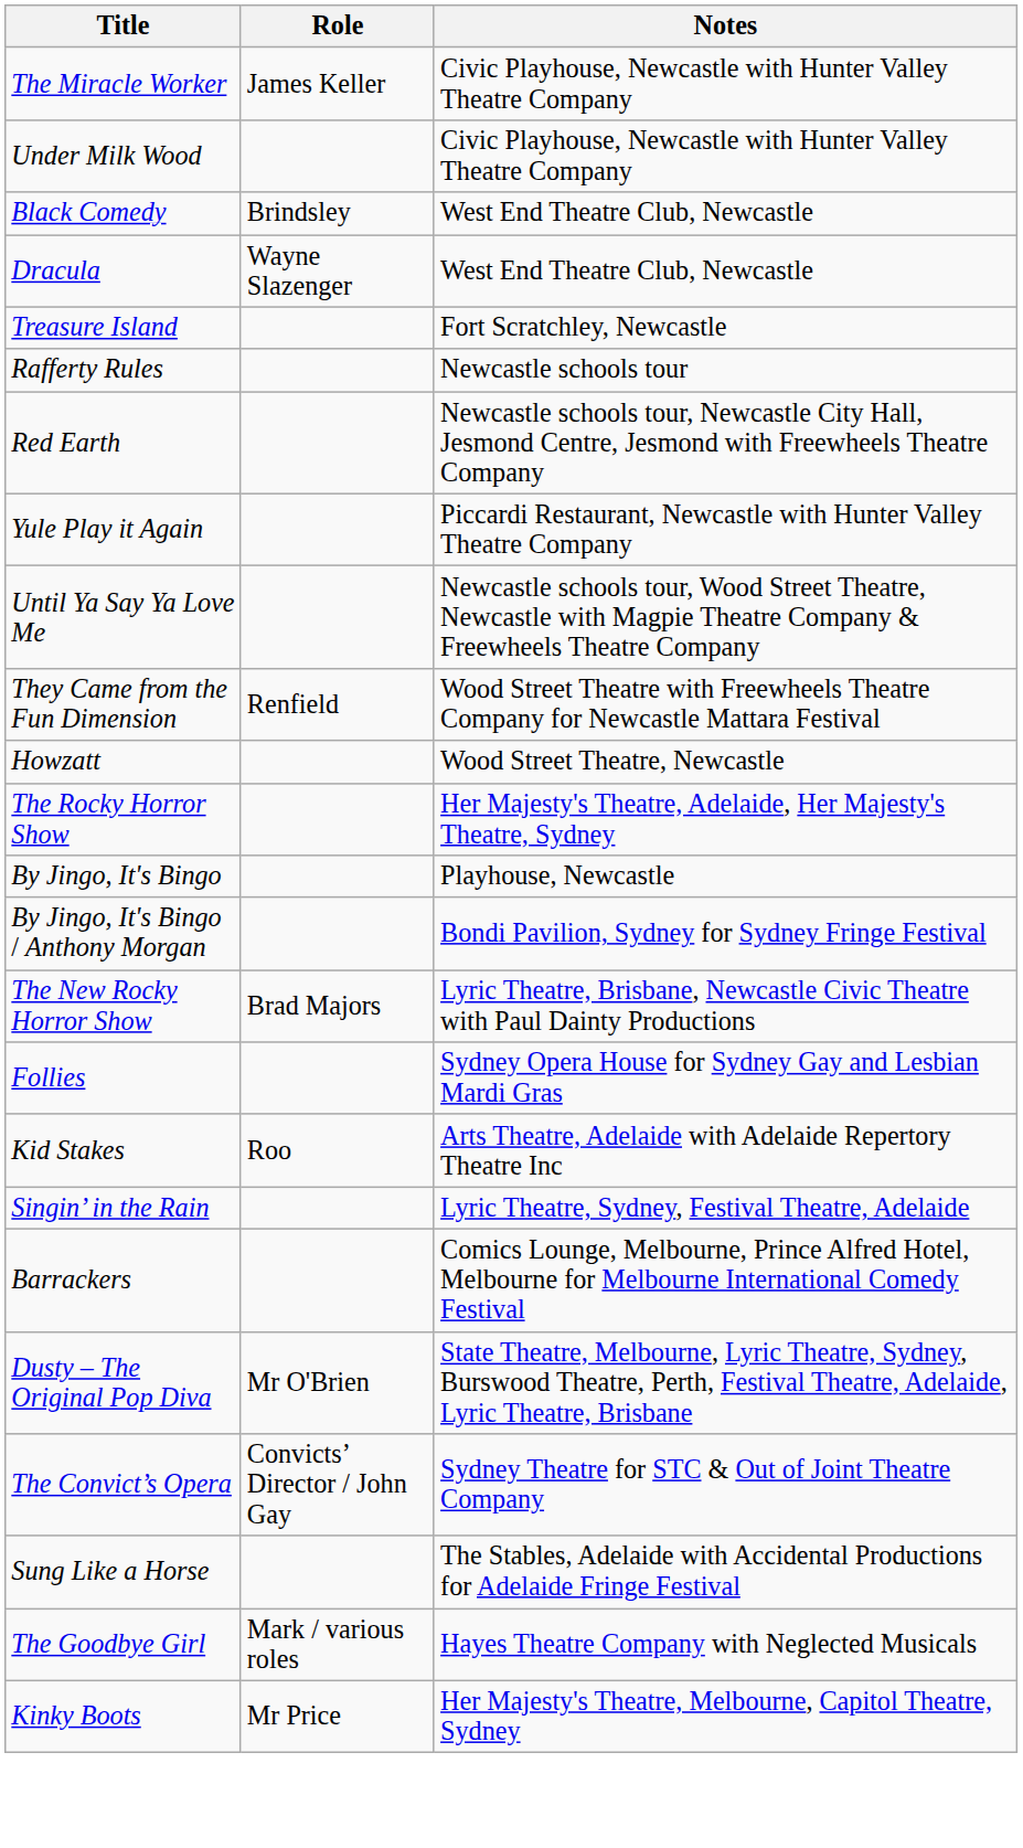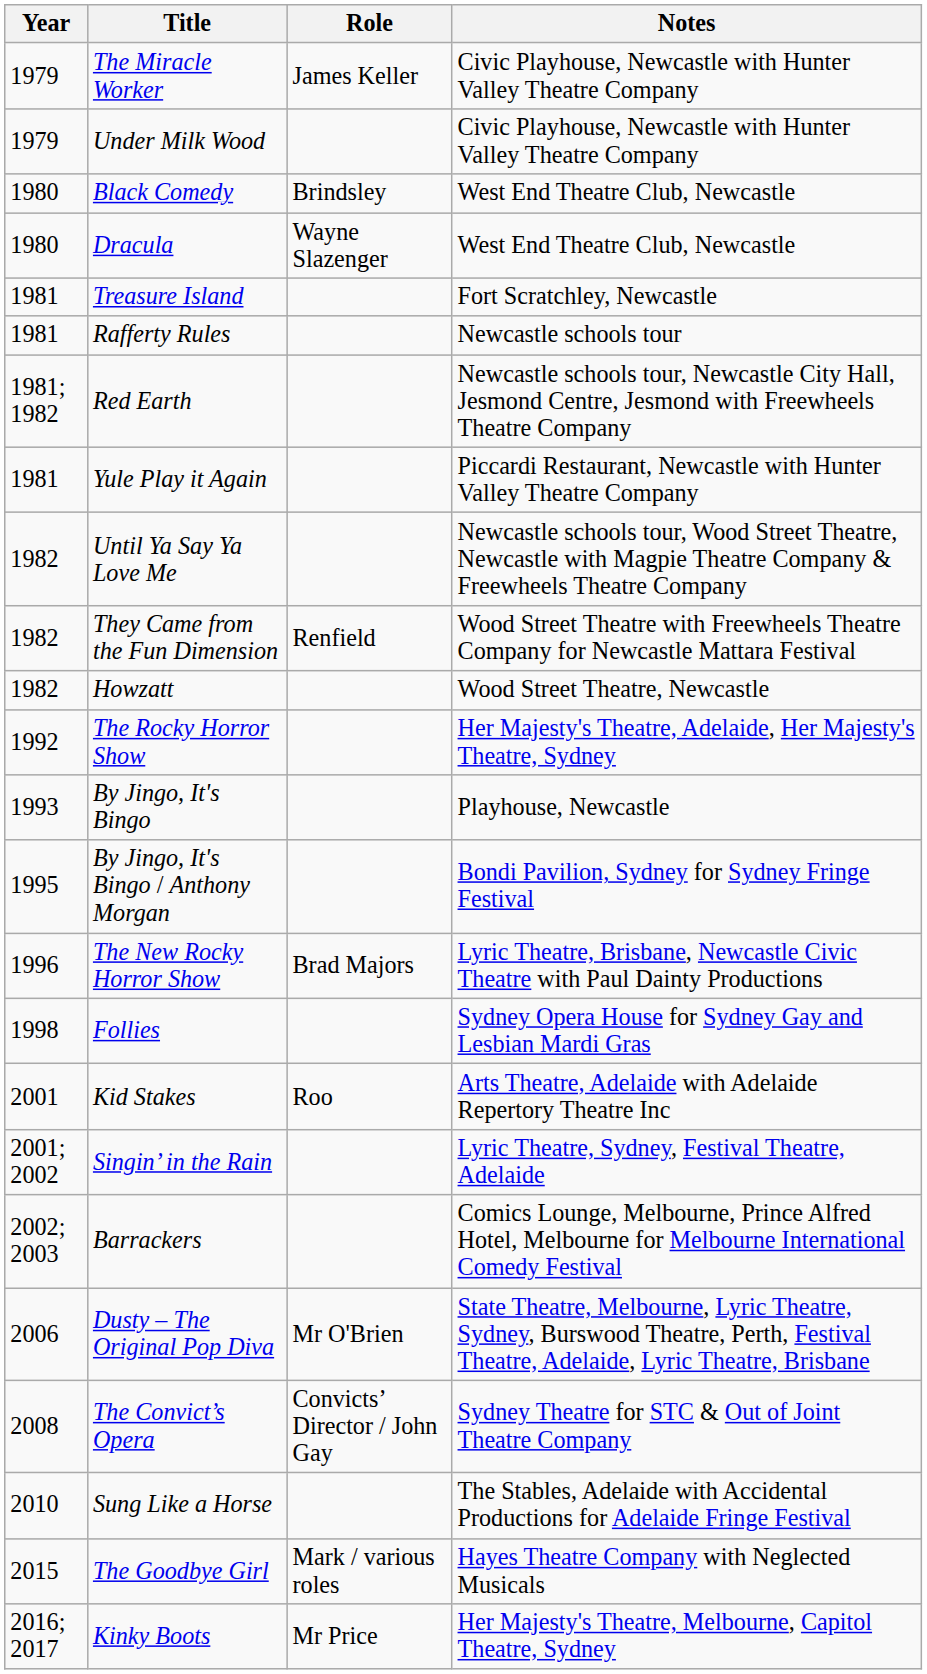 <table class="wikitable sortable">
 <tr>
+<th>Year</th>
 <th>Title</th>
 <th>Role</th>
 <th>Notes</th>
 </tr>
 <tr>
+<td>1979</td>
 <td><em><a href='#'>The Miracle Worker</a></em></td>
 <td>James Keller</td>
 <td>Civic Playhouse, Newcastle with Hunter Valley Theatre Company</td>
 </tr>
 <tr>
+<td>1979</td>
 <td><em>Under Milk Wood</em></td>
 <td></td>
 <td>Civic Playhouse, Newcastle with Hunter Valley Theatre Company</td>
 </tr>
 <tr>
+<td>1980</td>
 <td><em><a href='#'>Black Comedy</a></em></td>
 <td>Brindsley</td>
 <td>West End Theatre Club, Newcastle</td>
 </tr>
 <tr>
+<td>1980</td>
 <td><em><a href='#'>Dracula</a></em></td>
 <td>Wayne Slazenger</td>
 <td>West End Theatre Club, Newcastle</td>
 </tr>
 <tr>
+<td>1981</td>
 <td><em><a href='#'>Treasure Island</a></em></td>
 <td></td>
 <td>Fort Scratchley, Newcastle</td>
 </tr>
 <tr>
+<td>1981</td>
 <td><em>Rafferty Rules</em></td>
 <td></td>
 <td>Newcastle schools tour</td>
 </tr>
 <tr>
+<td>1981; 1982</td>
 <td><em>Red Earth</em></td>
 <td></td>
 <td>Newcastle schools tour, Newcastle City Hall, Jesmond Centre, Jesmond with Freewheels Theatre Company</td>
 </tr>
 <tr>
+<td>1981</td>
 <td><em>Yule Play it Again</em></td>
 <td></td>
 <td>Piccardi Restaurant, Newcastle with Hunter Valley Theatre Company</td>
 </tr>
 <tr>
+<td>1982</td>
 <td><em>Until Ya Say Ya Love Me</em></td>
 <td></td>
 <td>Newcastle schools tour, Wood Street Theatre, Newcastle with Magpie Theatre Company & Freewheels Theatre Company</td>
 </tr>
 <tr>
+<td>1982</td>
 <td><em>They Came from the Fun Dimension</em></td>
 <td>Renfield</td>
 <td>Wood Street Theatre with Freewheels Theatre Company for Newcastle Mattara Festival</td>
 </tr>
 <tr>
+<td>1982</td>
 <td><em>Howzatt</em></td>
 <td></td>
 <td>Wood Street Theatre, Newcastle</td>
 </tr>
 <tr>
+<td>1992</td>
 <td><em><a href='#'>The Rocky Horror Show</a></em></td>
 <td></td>
 <td><a href='#'>Her Majesty's Theatre, Adelaide</a>, <a href='#'>Her Majesty's Theatre, Sydney</a></td>
 </tr>
 <tr>
+<td>1993</td>
 <td><em>By Jingo, It's Bingo</em></td>
 <td></td>
 <td>Playhouse, Newcastle</td>
 </tr>
 <tr>
+<td>1995</td>
 <td><em>By Jingo, It's Bingo</em> / <em>Anthony Morgan</em></td>
 <td></td>
 <td><a href='#'>Bondi Pavilion, Sydney</a> for <a href='#'>Sydney Fringe Festival</a></td>
 </tr>
 <tr>
+<td>1996</td>
 <td><em><a href='#'>The New Rocky Horror Show</a></em></td>
 <td>Brad Majors</td>
 <td><a href='#'>Lyric Theatre, Brisbane</a>, <a href='#'>Newcastle Civic Theatre</a> with Paul Dainty Productions</td>
 </tr>
 <tr>
+<td>1998</td>
 <td><em><a href='#'>Follies</a></em></td>
 <td></td>
 <td><a href='#'>Sydney Opera House</a> for <a href='#'>Sydney Gay and Lesbian Mardi Gras</a></td>
 </tr>
 <tr>
+<td>2001</td>
 <td><em>Kid Stakes</em></td>
 <td>Roo</td>
 <td><a href='#'>Arts Theatre, Adelaide</a> with Adelaide Repertory Theatre Inc</td>
 </tr>
 <tr>
+<td>2001; 2002</td>
 <td><em><a href='#'>Singin’ in the Rain</a></em></td>
 <td></td>
 <td><a href='#'>Lyric Theatre, Sydney</a>, <a href='#'>Festival Theatre, Adelaide</a></td>
 </tr>
 <tr>
+<td>2002; 2003</td>
 <td><em>Barrackers</em></td>
 <td></td>
 <td>Comics Lounge, Melbourne, Prince Alfred Hotel, Melbourne for <a href='#'>Melbourne International Comedy Festival</a></td>
 </tr>
 <tr>
+<td>2006</td>
 <td><em><a href='#'>Dusty – The Original Pop Diva</a></em></td>
 <td>Mr O'Brien</td>
 <td><a href='#'>State Theatre, Melbourne</a>, <a href='#'>Lyric Theatre, Sydney</a>, Burswood Theatre, Perth, <a href='#'>Festival Theatre, Adelaide</a>, <a href='#'>Lyric Theatre, Brisbane</a></td>
 </tr>
 <tr>
+<td>2008</td>
 <td><em><a href='#'>The Convict’s Opera</a></em></td>
 <td>Convicts’ Director / John Gay</td>
 <td><a href='#'>Sydney Theatre</a> for <a href='#'>STC</a> & <a href='#'>Out of Joint Theatre Company</a></td>
 </tr>
 <tr>
+<td>2010</td>
 <td><em>Sung Like a Horse</em></td>
 <td></td>
 <td>The Stables, Adelaide with Accidental Productions for <a href='#'>Adelaide Fringe Festival</a></td>
 </tr>
 <tr>
+<td>2015</td>
 <td><em><a href='#'>The Goodbye Girl</a></em></td>
 <td>Mark / various roles</td>
 <td><a href='#'>Hayes Theatre Company</a> with Neglected Musicals</td>
 </tr>
 <tr>
+<td>2016; 2017</td>
 <td><em><a href='#'>Kinky Boots</a></em></td>
 <td>Mr Price</td>
 <td><a href='#'>Her Majesty's Theatre, Melbourne</a>, <a href='#'>Capitol Theatre, Sydney</a></td>
 </tr>
 </table>
